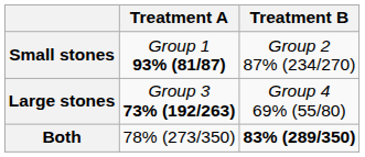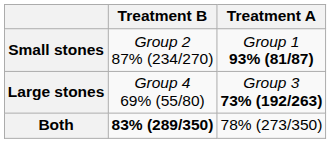 <table class="wikitable" summary="results accounting for stone size" style="margin-left:auto; margin-right:auto; border:none;">
 <tr>
 <th></th>
+<th>Treatment B</th>
 <th>Treatment A</th>
-<th>Treatment B</th>
 </tr>
 <tr align="center">
 <th>Small stones</th>
+<td><em>Group 2</em><br>87% (234/270)</td>
 <td><em>Group 1</em><br><strong>93% (81/87)</strong></td>
-<td><em>Group 2</em><br>87% (234/270)</td>
 </tr>
 <tr align="center">
 <th>Large stones</th>
+<td><em>Group 4</em><br>69% (55/80)</td>
 <td><em>Group 3</em><br><strong>73% (192/263)</strong></td>
-<td><em>Group 4</em><br>69% (55/80)</td>
 </tr>
 <tr align="center">
 <th>Both</th>
+<td><strong>83% (289/350)</strong></td>
 <td>78% (273/350)</td>
-<td><strong>83% (289/350)</strong></td>
 </tr>
 </table>
